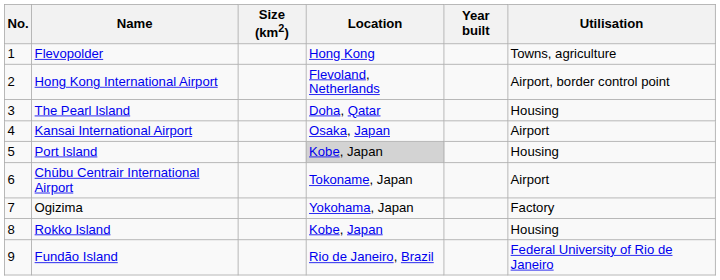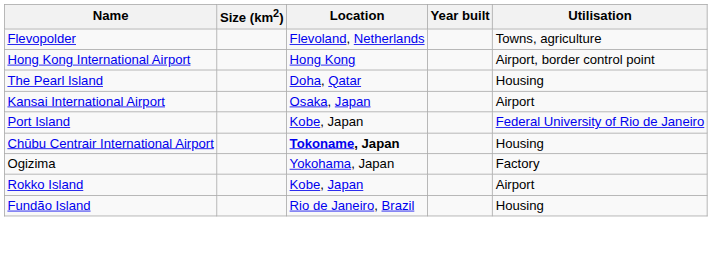 <table class="wikitable">
 <tr>
-<th>No.</th>
 <th>Name</th>
 <th>Size (km<sup>2</sup>)</th>
 <th>Location</th>
 <th>Year built</th>
 <th>Utilisation</th>
 </tr>
 <tr>
-<td>1</td>
 <td><a href='#'>Flevopolder</a></td>
 <td style="text-align:right;"></td>
-<td><a href='#'>Hong Kong</a></td>
+<td><a href='#'>Flevoland</a>, <a href='#'>Netherlands</a></td>
 <td></td>
 <td>Towns, agriculture</td>
 </tr>
 <tr>
-<td>2</td>
 <td><a href='#'>Hong Kong International Airport</a></td>
 <td style="text-align:right;"></td>
-<td><a href='#'>Flevoland</a>, <a href='#'>Netherlands</a></td>
+<td><a href='#'>Hong Kong</a></td>
 <td></td>
 <td>Airport, border control point</td>
 </tr>
 <tr>
-<td>3</td>
 <td><a href='#'>The Pearl Island</a></td>
 <td style="text-align:right;"></td>
 <td><a href='#'>Doha</a>, <a href='#'>Qatar</a></td>
 <td></td>
 <td>Housing</td>
 </tr>
 <tr>
-<td>4</td>
 <td><a href='#'>Kansai International Airport</a></td>
 <td style="text-align:right;"></td>
 <td><a href='#'>Osaka</a>, <a href='#'>Japan</a></td>
 <td></td>
 <td>Airport</td>
 </tr>
 <tr>
-<td>5</td>
 <td><a href='#'>Port Island</a></td>
 <td style="text-align:right;"></td>
-<td style="background: lightgrey;"><a href='#'>Kobe</a>, Japan</td>
+<td><a href='#'>Kobe</a>, Japan</td>
+<td></td>
+<td><a href='#'>Federal University of Rio de Janeiro</a></td>
+</tr>
+<tr>
+<td><a href='#'>Chūbu Centrair International Airport</a></td>
+<td style="text-align:right;"></td>
+<td><strong><a href='#'>Tokoname</a>, Japan</strong></td>
 <td></td>
 <td>Housing</td>
 </tr>
 <tr>
-<td>6</td>
-<td><a href='#'>Chūbu Centrair International Airport</a></td>
-<td style="text-align:right;"></td>
-<td><a href='#'>Tokoname</a>, Japan</td>
-<td></td>
-<td>Airport</td>
-</tr>
-<tr>
-<td>7</td>
 <td>Ogizima</td>
 <td style="text-align:right;"></td>
 <td><a href='#'>Yokohama</a>, Japan</td>
 <td></td>
 <td>Factory</td>
 </tr>
 <tr>
-<td>8</td>
 <td><a href='#'>Rokko Island</a></td>
 <td style="text-align:right;"></td>
 <td><a href='#'>Kobe</a>, <a href='#'>Japan</a></td>
 <td></td>
-<td>Housing</td>
+<td>Airport</td>
 </tr>
 <tr>
-<td>9</td>
 <td><a href='#'>Fundão Island</a></td>
 <td style="text-align:right;"></td>
 <td><a href='#'>Rio de Janeiro</a>, <a href='#'>Brazil</a></td>
 <td></td>
-<td><a href='#'>Federal University of Rio de Janeiro</a></td>
+<td>Housing</td>
 </tr>
 </table>
